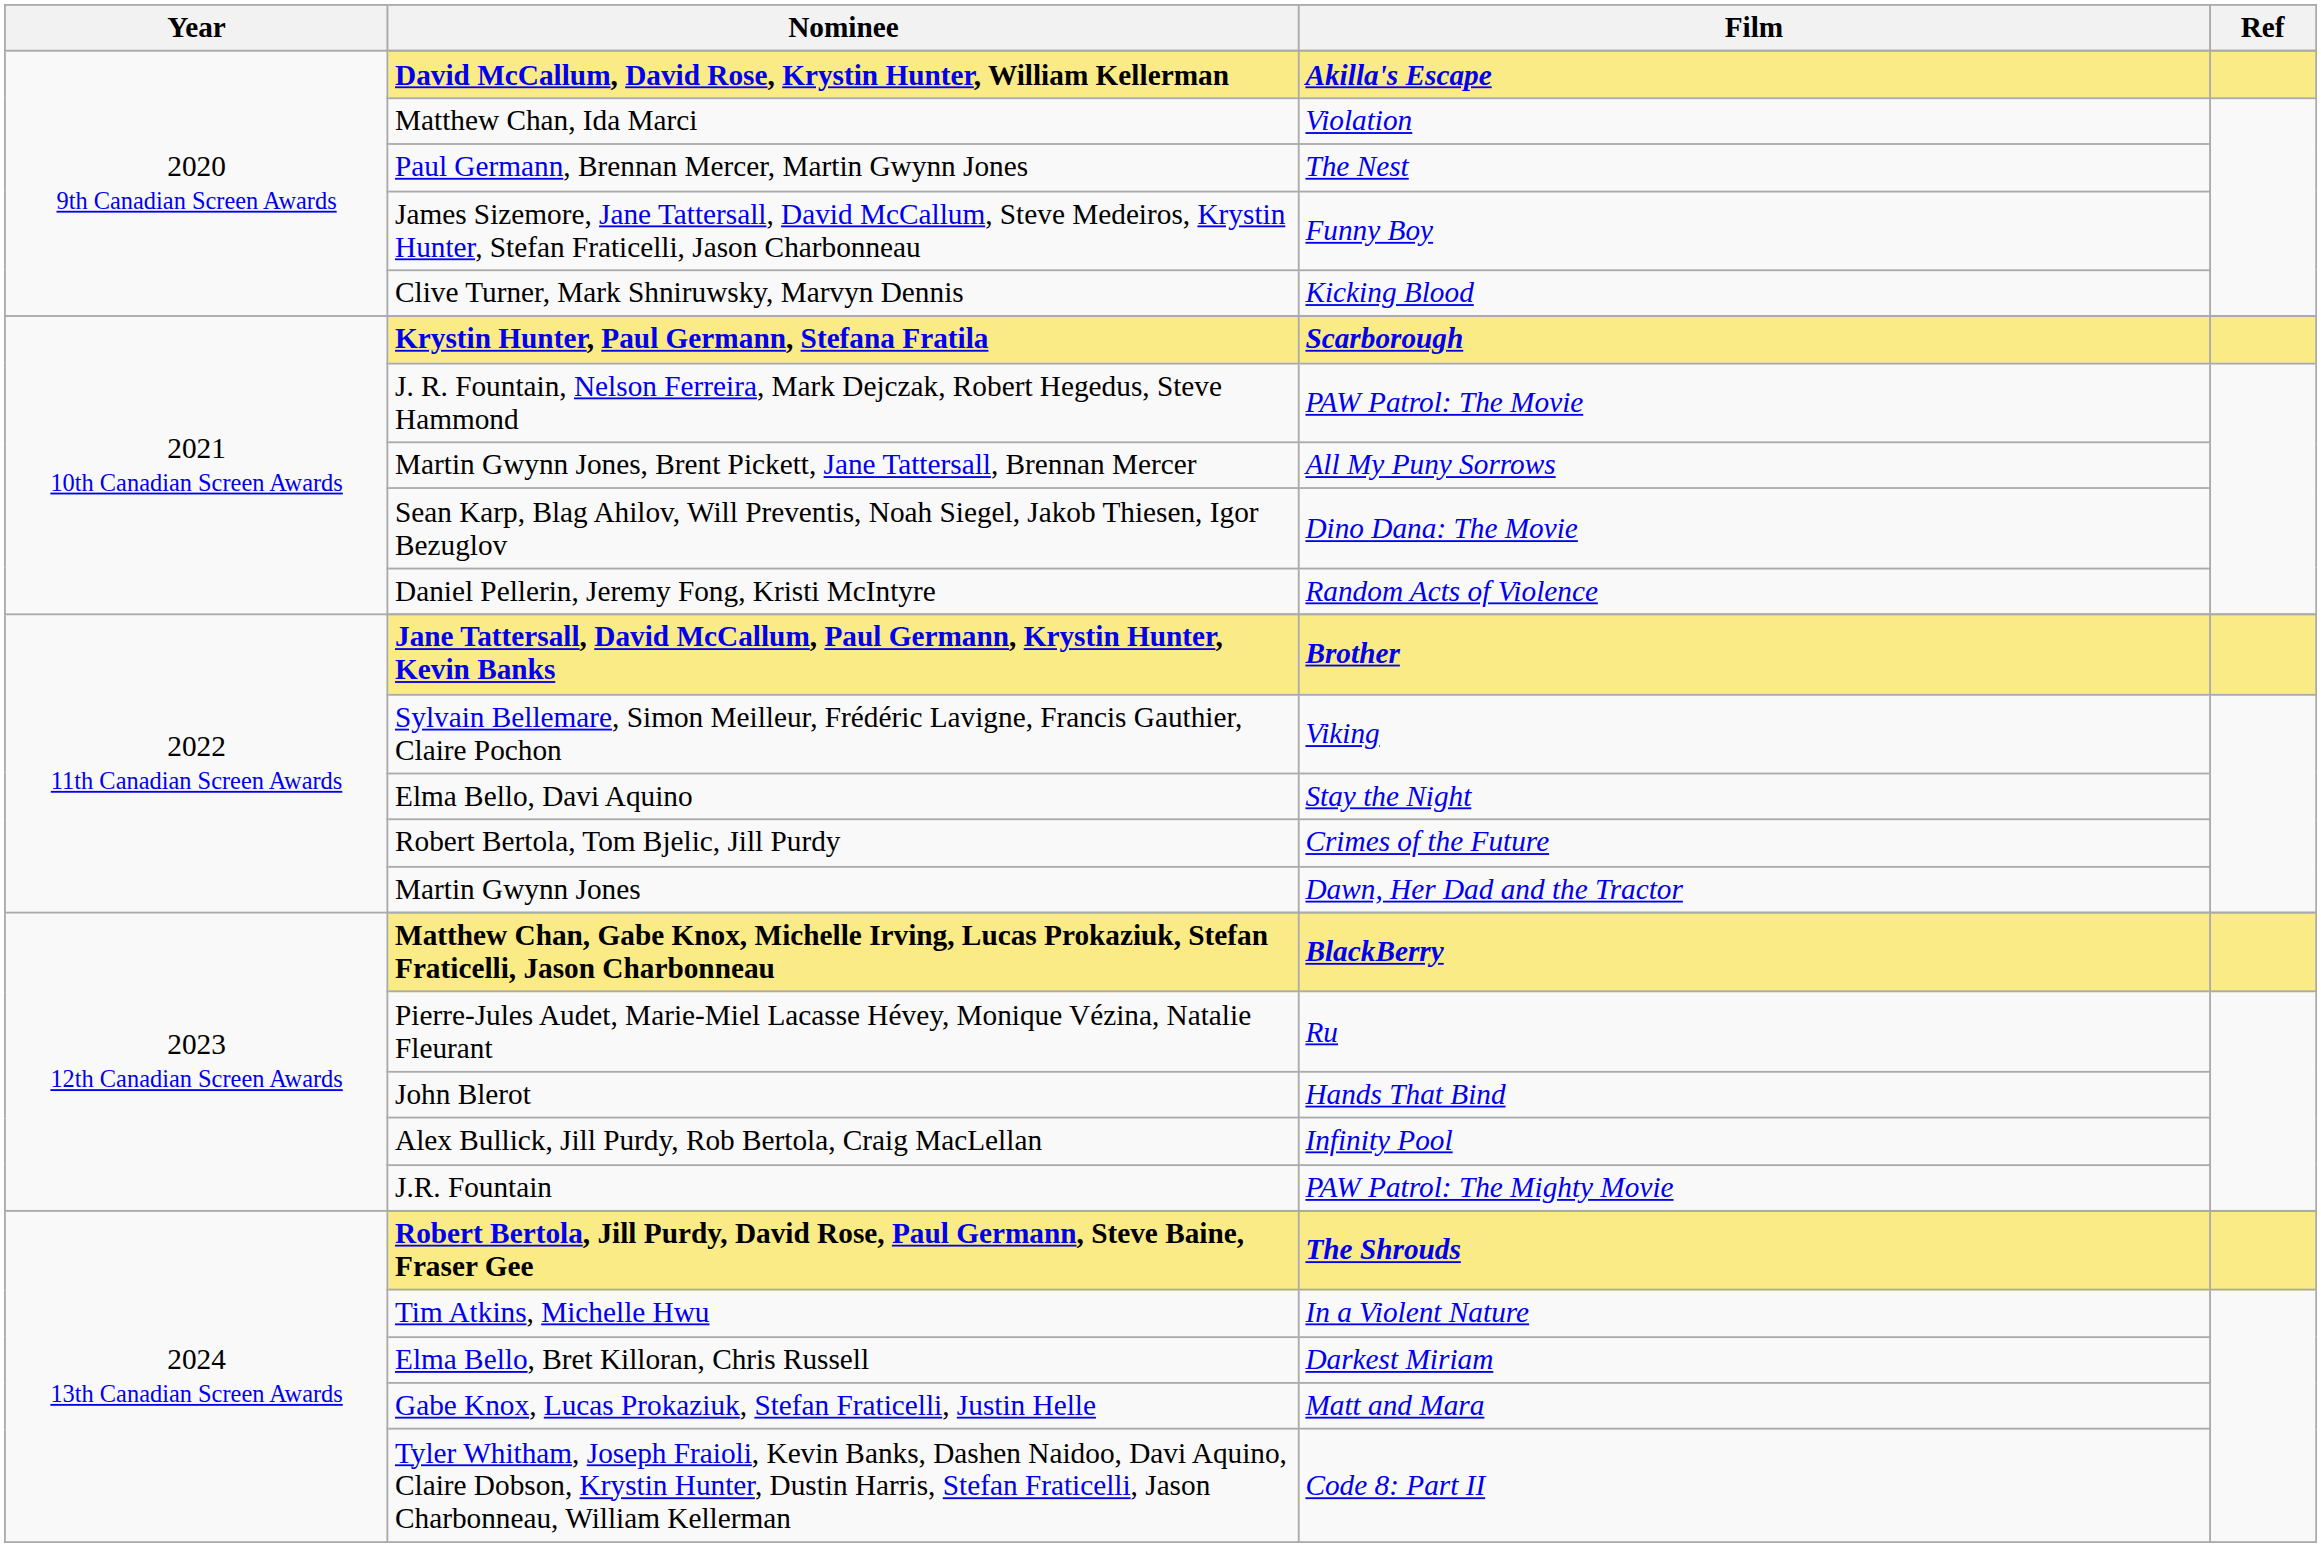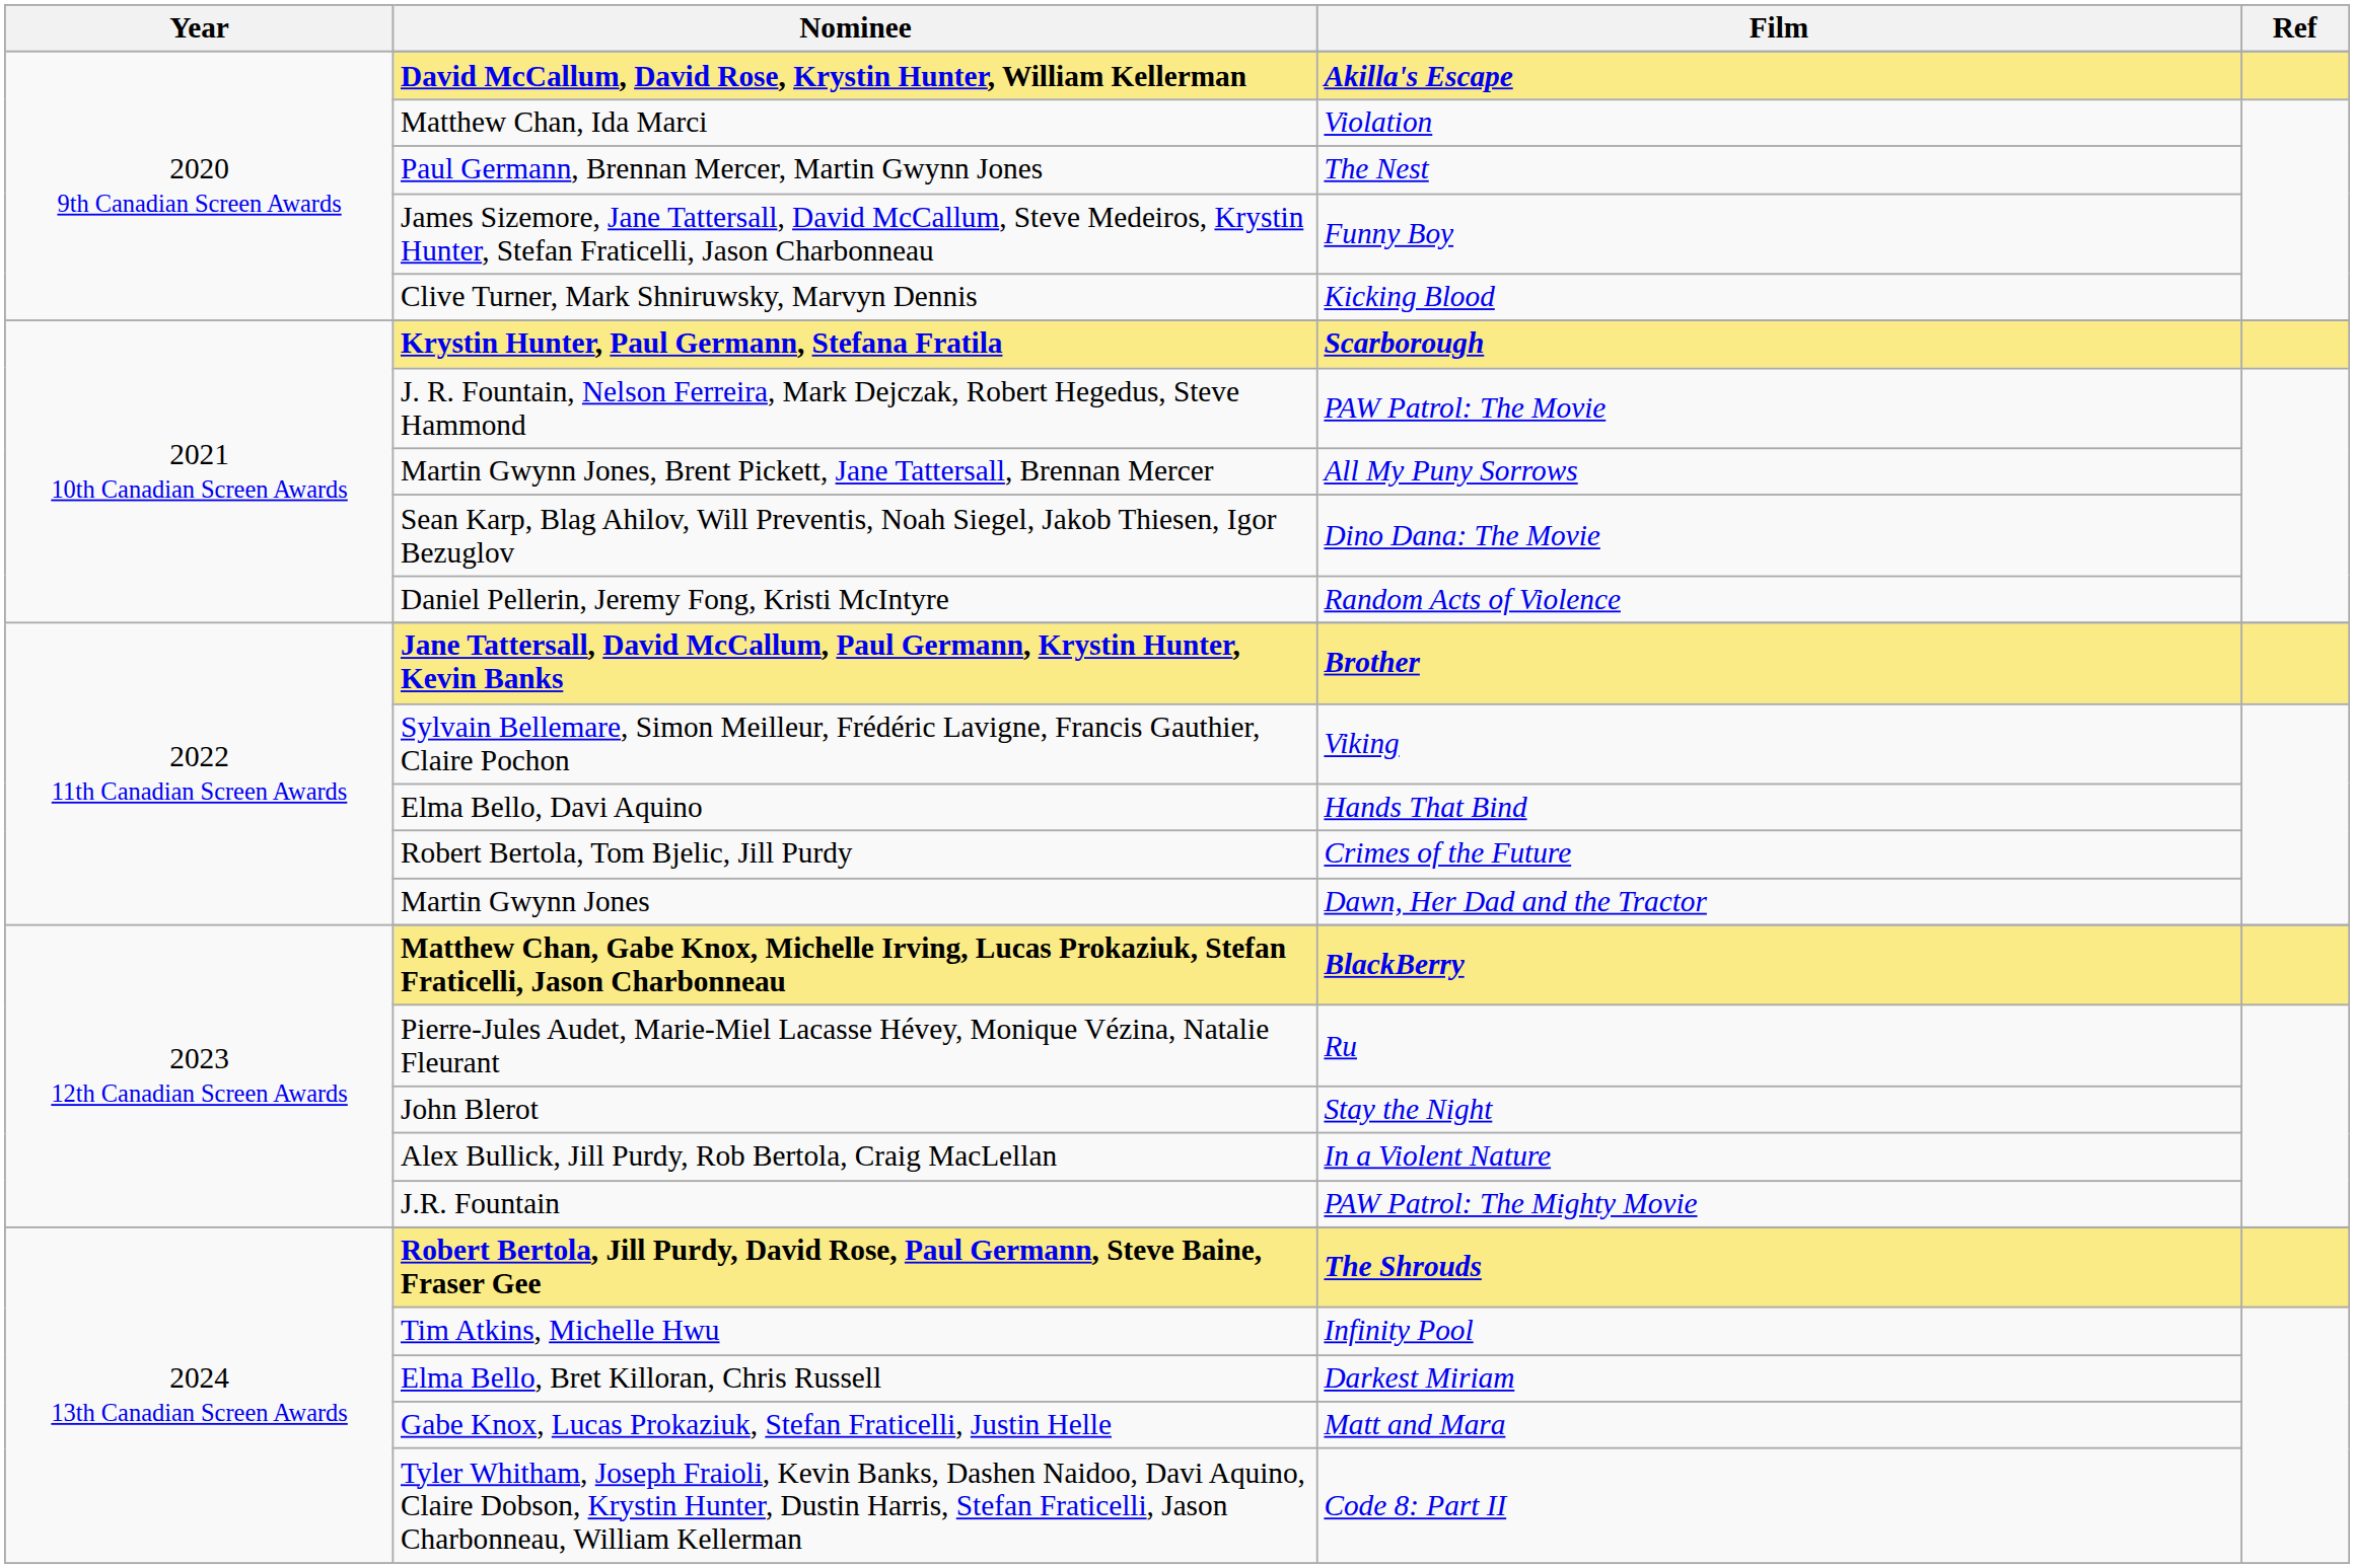 <table class="wikitable" style="width:100%;">
 <tr style="background:#bebebe;">
 <th style="width:8%;">Year</th>
 <th style="width:19%;">Nominee</th>
 <th style="width:19%;">Film</th>
 <th style="width:2%;">Ref</th>
 </tr>
 <tr>
 <td rowspan="6" align="center">2020 <br> <small><a href='#'>9th Canadian Screen Awards</a></small></td>
 </tr>
 <tr style="background:#FAEB86;">
 <td><strong><a href='#'>David McCallum</a>, <a href='#'>David Rose</a>, <a href='#'>Krystin Hunter</a>, William Kellerman</strong></td>
 <td><strong><em><a href='#'>Akilla's Escape</a></em></strong></td>
 <td></td>
 </tr>
 <tr>
 <td>Matthew Chan, Ida Marci</td>
 <td><em><a href='#'>Violation</a></em></td>
 <td rowspan=4></td>
 </tr>
 <tr>
 <td><a href='#'>Paul Germann</a>, Brennan Mercer, Martin Gwynn Jones</td>
 <td><em><a href='#'>The Nest</a></em></td>
 </tr>
 <tr>
 <td>James Sizemore, <a href='#'>Jane Tattersall</a>, <a href='#'>David McCallum</a>, Steve Medeiros, <a href='#'>Krystin Hunter</a>, Stefan Fraticelli, Jason Charbonneau</td>
 <td><em><a href='#'>Funny Boy</a></em></td>
 </tr>
 <tr>
 <td>Clive Turner, Mark Shniruwsky, Marvyn Dennis</td>
 <td><em><a href='#'>Kicking Blood</a></em></td>
 </tr>
 <tr>
 <td rowspan="6" align="center">2021 <br> <small><a href='#'>10th Canadian Screen Awards</a></small></td>
 </tr>
 <tr style="background:#FAEB86;">
 <td><strong><a href='#'>Krystin Hunter</a>, <a href='#'>Paul Germann</a>, <a href='#'>Stefana Fratila</a></strong></td>
 <td><strong><em><a href='#'>Scarborough</a></em></strong></td>
 <td></td>
 </tr>
 <tr>
 <td>J. R. Fountain, <a href='#'>Nelson Ferreira</a>, Mark Dejczak, Robert Hegedus, Steve Hammond</td>
 <td><em><a href='#'>PAW Patrol: The Movie</a></em></td>
 <td rowspan=4></td>
 </tr>
 <tr>
 <td>Martin Gwynn Jones, Brent Pickett, <a href='#'>Jane Tattersall</a>, Brennan Mercer</td>
 <td><em><a href='#'>All My Puny Sorrows</a></em></td>
 </tr>
 <tr>
 <td>Sean Karp, Blag Ahilov, Will Preventis, Noah Siegel, Jakob Thiesen, Igor Bezuglov</td>
 <td><em><a href='#'>Dino Dana: The Movie</a></em></td>
 </tr>
 <tr>
 <td>Daniel Pellerin, Jeremy Fong, Kristi McIntyre</td>
 <td><em><a href='#'>Random Acts of Violence</a></em></td>
 </tr>
 <tr>
 <td rowspan="6" align="center">2022 <br> <small><a href='#'>11th Canadian Screen Awards</a></small></td>
 </tr>
 <tr style="background:#FAEB86;">
 <td><strong><a href='#'>Jane Tattersall</a>, <a href='#'>David McCallum</a>, <a href='#'>Paul Germann</a>, <a href='#'>Krystin Hunter</a>, <a href='#'>Kevin Banks</a></strong></td>
 <td><strong><em><a href='#'>Brother</a></em></strong></td>
 <td></td>
 </tr>
 <tr>
 <td><a href='#'>Sylvain Bellemare</a>, Simon Meilleur, Frédéric Lavigne, Francis Gauthier, Claire Pochon</td>
 <td><em><a href='#'>Viking</a></em></td>
 <td rowspan=4></td>
 </tr>
 <tr>
 <td>Elma Bello, Davi Aquino</td>
-<td><em><a href='#'>Stay the Night</a></em></td>
+<td><em><a href='#'>Hands That Bind</a></em></td>
 </tr>
 <tr>
 <td>Robert Bertola, Tom Bjelic, Jill Purdy</td>
 <td><em><a href='#'>Crimes of the Future</a></em></td>
 </tr>
 <tr>
 <td>Martin Gwynn Jones</td>
 <td><em><a href='#'>Dawn, Her Dad and the Tractor</a></em></td>
 </tr>
 <tr>
 <td rowspan="6" align="center">2023 <br> <small><a href='#'>12th Canadian Screen Awards</a></small></td>
 </tr>
 <tr style="background:#FAEB86;">
 <td><strong>Matthew Chan, Gabe Knox, Michelle Irving, Lucas Prokaziuk, Stefan Fraticelli, Jason Charbonneau</strong></td>
 <td><strong><em><a href='#'>BlackBerry</a></em></strong></td>
 <td></td>
 </tr>
 <tr>
 <td>Pierre-Jules Audet, Marie-Miel Lacasse Hévey, Monique Vézina, Natalie Fleurant</td>
 <td><em><a href='#'>Ru</a></em></td>
 <td rowspan=4></td>
 </tr>
 <tr>
 <td>John Blerot</td>
-<td><em><a href='#'>Hands That Bind</a></em></td>
+<td><em><a href='#'>Stay the Night</a></em></td>
 </tr>
 <tr>
 <td>Alex Bullick, Jill Purdy, Rob Bertola, Craig MacLellan</td>
-<td><em><a href='#'>Infinity Pool</a></em></td>
+<td><em><a href='#'>In a Violent Nature</a></em></td>
 </tr>
 <tr>
 <td>J.R. Fountain</td>
 <td><em><a href='#'>PAW Patrol: The Mighty Movie</a></em></td>
 </tr>
 <tr>
 <td rowspan="6" align="center">2024 <br> <small><a href='#'>13th Canadian Screen Awards</a></small></td>
 </tr>
 <tr style="background:#FAEB86;">
 <td><strong><a href='#'>Robert Bertola</a>, Jill Purdy, David Rose, <a href='#'>Paul Germann</a>, Steve Baine, Fraser Gee</strong></td>
 <td><strong><em><a href='#'>The Shrouds</a></em></strong></td>
 <td></td>
 </tr>
 <tr>
 <td><a href='#'>Tim Atkins</a>, <a href='#'>Michelle Hwu</a></td>
-<td><em><a href='#'>In a Violent Nature</a></em></td>
+<td><em><a href='#'>Infinity Pool</a></em></td>
 <td rowspan=4></td>
 </tr>
 <tr>
 <td><a href='#'>Elma Bello</a>, Bret Killoran, Chris Russell</td>
 <td><em><a href='#'>Darkest Miriam</a></em></td>
 </tr>
 <tr>
 <td><a href='#'>Gabe Knox</a>, <a href='#'>Lucas Prokaziuk</a>, <a href='#'>Stefan Fraticelli</a>, <a href='#'>Justin Helle</a></td>
 <td><em><a href='#'>Matt and Mara</a></em></td>
 </tr>
 <tr>
 <td><a href='#'>Tyler Whitham</a>, <a href='#'>Joseph Fraioli</a>, Kevin Banks, Dashen Naidoo, Davi Aquino, Claire Dobson, <a href='#'>Krystin Hunter</a>, Dustin Harris, <a href='#'>Stefan Fraticelli</a>, Jason Charbonneau, William Kellerman</td>
 <td><em><a href='#'>Code 8: Part II</a></em></td>
 </tr>
 </table>
